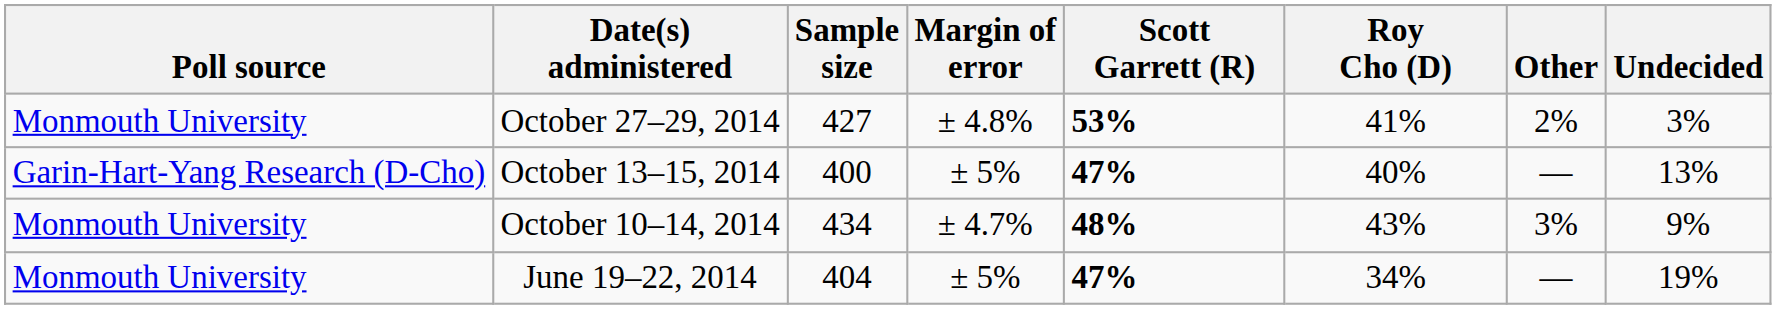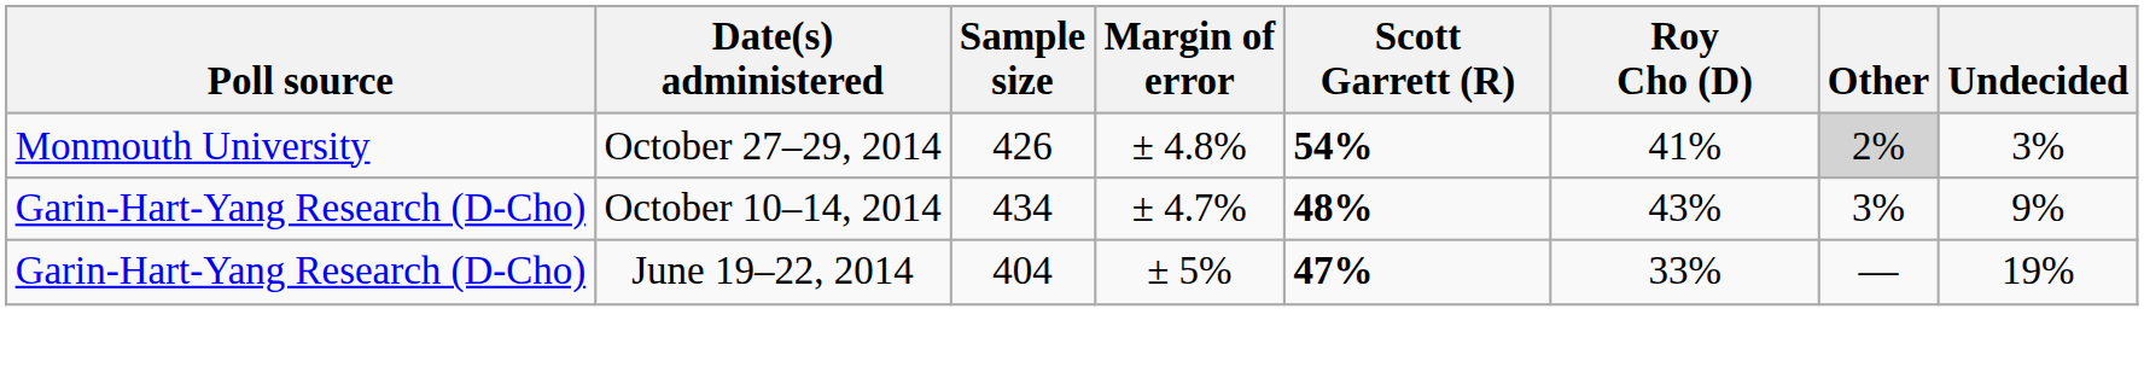 <table class="wikitable">
 <tr valign= bottom>
 <th>Poll source</th>
 <th>Date(s)<br>administered</th>
 <th>Sample<br>size</th>
 <th>Margin of<br>error</th>
 <th style="width:100px;">Scott<br>Garrett (R)</th>
 <th style="width:100px;">Roy<br>Cho (D)</th>
 <th>Other</th>
 <th>Undecided</th>
 </tr>
 <tr>
 <td><a href='#'>Monmouth University</a></td>
 <td align=center>October 27–29, 2014</td>
-<td align=center>427</td>
+<td align=center>426</td>
 <td align=center>± 4.8%</td>
-<td><strong>53%</strong></td>
+<td><strong>54%</strong></td>
 <td align=center>41%</td>
-<td align=center>2%</td>
+<td align=center style="background: lightgrey;">2%</td>
 <td align=center>3%</td>
 </tr>
 <tr>
 <td><a href='#'>Garin-Hart-Yang Research (D-Cho)</a></td>
-<td align=center>October 13–15, 2014</td>
-<td align=center>400</td>
-<td align=center>± 5%</td>
-<td><strong>47%</strong></td>
-<td align=center>40%</td>
-<td align=center>—</td>
-<td align=center>13%</td>
-</tr>
-<tr>
-<td><a href='#'>Monmouth University</a></td>
 <td align=center>October 10–14, 2014</td>
 <td align=center>434</td>
 <td align=center>± 4.7%</td>
 <td><strong>48%</strong></td>
 <td align=center>43%</td>
 <td align=center>3%</td>
 <td align=center>9%</td>
 </tr>
 <tr>
-<td><a href='#'>Monmouth University</a></td>
+<td><a href='#'>Garin-Hart-Yang Research (D-Cho)</a></td>
 <td align=center>June 19–22, 2014</td>
 <td align=center>404</td>
 <td align=center>± 5%</td>
 <td><strong>47%</strong></td>
-<td align=center>34%</td>
+<td align=center>33%</td>
 <td align=center>—</td>
 <td align=center>19%</td>
 </tr>
 </table>
